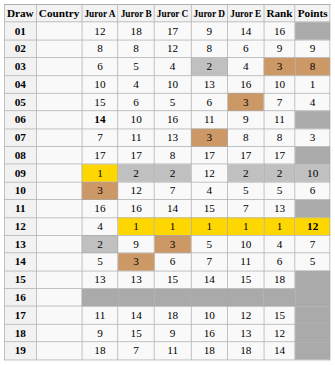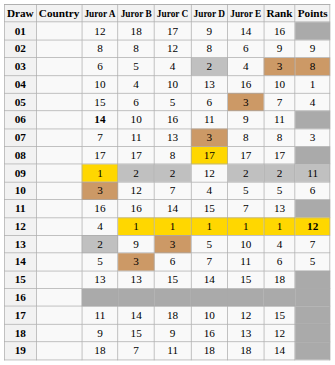 <table class="sortable wikitable collapsible plainrowheaders" style="text-align:center;">
 <tr>
 </tr>
 <tr>
 <th scope="col">Draw</th>
 <th scope="col">Country</th>
 <th scope="col"><small>Juror A</small></th>
 <th scope="col"><small>Juror B</small></th>
 <th scope="col"><small>Juror C</small></th>
 <th scope="col"><small>Juror D</small></th>
 <th scope="col"><small>Juror E</small></th>
 <th scope="col">Rank</th>
 <th scope="col">Points</th>
 </tr>
 <tr>
 <th scope="row" style="text-align:center;">01</th>
 <td style="text-align:left;"></td>
 <td>12</td>
 <td>18</td>
 <td>17</td>
 <td>9</td>
 <td>14</td>
 <td>16</td>
 <td style="background:#AAAAAA;"></td>
 </tr>
 <tr>
 <th scope="row" style="text-align:center;">02</th>
 <td style="text-align:left;"></td>
 <td>8</td>
 <td>8</td>
 <td>12</td>
 <td>8</td>
 <td>6</td>
 <td>9</td>
 <td>9</td>
 </tr>
 <tr>
 <th scope="row" style="text-align:center;">03</th>
 <td style="text-align:left;"></td>
 <td>6</td>
 <td>5</td>
 <td>4</td>
 <td style="background:silver;">2</td>
 <td>4</td>
 <td style="background:#CC9966;">3</td>
 <td style="background:#CC9966;">8</td>
 </tr>
 <tr>
 <th scope="row" style="text-align:center;">04</th>
 <td style="text-align:left;"></td>
 <td>10</td>
 <td>4</td>
 <td>10</td>
 <td>13</td>
 <td>16</td>
 <td>10</td>
 <td>1</td>
 </tr>
 <tr>
 <th scope="row" style="text-align:center;">05</th>
 <td style="text-align:left;"></td>
 <td>15</td>
 <td>6</td>
 <td>5</td>
 <td>6</td>
 <td style="background:#CC9966;">3</td>
 <td>7</td>
 <td>4</td>
 </tr>
 <tr>
 <th scope="row" style="text-align:center;">06</th>
 <td style="text-align:left;"></td>
 <td><strong>14</strong></td>
 <td>10</td>
 <td>16</td>
 <td>11</td>
 <td>9</td>
 <td>11</td>
 <td style="background:#AAAAAA;"></td>
 </tr>
 <tr>
 <th scope="row" style="text-align:center;">07</th>
 <td style="text-align:left;"></td>
 <td>7</td>
 <td>11</td>
 <td>13</td>
 <td style="background:#CC9966;">3</td>
 <td>8</td>
 <td>8</td>
 <td>3</td>
 </tr>
 <tr>
 <th scope="row" style="text-align:center;">08</th>
 <td style="text-align:left;"></td>
 <td>17</td>
 <td>17</td>
 <td>8</td>
-<td>17</td>
+<td style="background: gold;">17</td>
 <td>17</td>
 <td>17</td>
 <td style="background:#AAAAAA;"></td>
 </tr>
 <tr>
 <th scope="row" style="text-align:center;">09</th>
 <td style="text-align:left;"></td>
 <td style="background:gold;">1</td>
 <td style="background:silver;">2</td>
 <td style="background:silver;">2</td>
 <td>12</td>
 <td style="background:silver">2</td>
 <td style="background:silver;">2</td>
-<td style="background:silver;">10</td>
+<td style="background:silver;">11</td>
 </tr>
 <tr>
 <th scope="row" style="text-align:center;">10</th>
 <td style="text-align:left;"></td>
 <td style="background:#CC9966;">3</td>
 <td>12</td>
 <td>7</td>
 <td>4</td>
 <td>5</td>
 <td>5</td>
 <td>6</td>
 </tr>
 <tr>
 <th scope="row" style="text-align:center;">11</th>
 <td style="text-align:left;"></td>
 <td>16</td>
 <td>16</td>
 <td>14</td>
 <td>15</td>
 <td>7</td>
 <td>13</td>
 <td style="background:#AAAAAA;"></td>
 </tr>
 <tr>
 <th scope="row" style="text-align:center;">12</th>
 <td style="text-align:left;"></td>
 <td>4</td>
 <td style="background:gold;">1</td>
 <td style="background:gold;">1</td>
 <td style="background:gold;">1</td>
 <td style="background:gold;">1</td>
 <td style="background:gold;">1</td>
 <td style="background:gold;"><strong>12</strong></td>
 </tr>
 <tr>
 <th scope="row" style="text-align:center;">13</th>
 <td style="text-align:left;"></td>
 <td style="background:silver;">2</td>
 <td>9</td>
 <td style="background:#CC9966;">3</td>
 <td>5</td>
 <td>10</td>
 <td>4</td>
 <td>7</td>
 </tr>
 <tr>
 <th scope="row" style="text-align:center;">14</th>
 <td style="text-align:left;"></td>
 <td>5</td>
 <td style="background:#CC9966;">3</td>
 <td>6</td>
 <td>7</td>
 <td>11</td>
 <td>6</td>
 <td>5</td>
 </tr>
 <tr>
 <th scope="row" style="text-align:center;">15</th>
 <td style="text-align:left;"></td>
 <td>13</td>
 <td>13</td>
 <td>15</td>
 <td>14</td>
 <td>15</td>
 <td>18</td>
 <td style="background:#AAAAAA;"></td>
 </tr>
 <tr class="sortbottom">
 <th scope="row" style="text-align:center;">16</th>
 <td style="text-align:left;"></td>
 <td style="background:#AAAAAA;"></td>
 <td style="background:#AAAAAA;"></td>
 <td style="background:#AAAAAA;"></td>
 <td style="background:#AAAAAA;"></td>
 <td style="background:#AAAAAA;"></td>
 <td style="background:#AAAAAA;"></td>
 <td style="background:#AAAAAA;"></td>
 </tr>
 <tr>
 <th scope="row" style="text-align:center;">17</th>
 <td style="text-align:left;"></td>
 <td>11</td>
 <td>14</td>
 <td>18</td>
 <td>10</td>
 <td>12</td>
 <td>15</td>
 <td style="background:#AAAAAA;"></td>
 </tr>
 <tr>
 <th scope="row" style="text-align:center;">18</th>
 <td style="text-align:left;"></td>
 <td>9</td>
 <td>15</td>
 <td>9</td>
 <td>16</td>
 <td>13</td>
 <td>12</td>
 <td style="background:#AAAAAA;"></td>
 </tr>
 <tr>
 <th scope="row" style="text-align:center;">19</th>
 <td style="text-align:left;"></td>
 <td>18</td>
 <td>7</td>
 <td>11</td>
 <td>18</td>
 <td>18</td>
 <td>14</td>
 <td style="background:#AAAAAA;"></td>
 </tr>
 </table>
